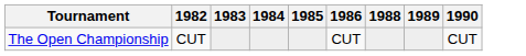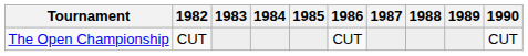 <table class="wikitable" style="font-size:95%;text-align:center;">
 <tr>
 <th>Tournament</th>
 <th>1982</th>
 <th>1983</th>
 <th>1984</th>
 <th>1985</th>
 <th>1986</th>
+<th>1987</th>
 <th>1988</th>
 <th>1989</th>
 <th>1990</th>
 </tr>
 <tr>
 <td align=left><a href='#'>The Open Championship</a></td>
 <td>CUT</td>
 <td style="background:#eeeeee;"></td>
 <td style="background:#eeeeee;"></td>
 <td style="background:#eeeeee;"></td>
 <td>CUT</td>
 <td style="background:#eeeeee;"></td>
 <td style="background:#eeeeee;"></td>
+<td style="background:#eeeeee;"></td>
 <td>CUT</td>
 </tr>
 </table>
